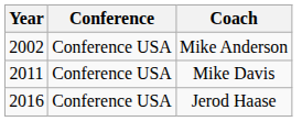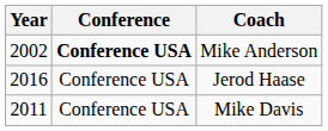 <table class="wikitable">
 <tr>
 <th>Year</th>
 <th>Conference</th>
 <th>Coach</th>
 </tr>
 <tr style="text-align:center">
 <td>2002</td>
+<td><strong>Conference USA</strong></td>
+<td>Mike Anderson</td>
+</tr>
+<tr style="text-align:center">
+<td>2016</td>
 <td>Conference USA</td>
-<td>Mike Anderson</td>
+<td>Jerod Haase</td>
 </tr>
 <tr style="text-align:center">
 <td>2011</td>
 <td>Conference USA</td>
 <td>Mike Davis</td>
 </tr>
-<tr style="text-align:center">
-<td>2016</td>
-<td>Conference USA</td>
-<td>Jerod Haase</td>
-</tr>
 </table>
